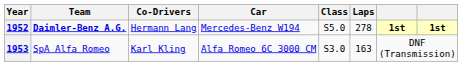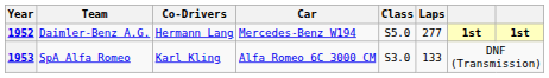 <table class="wikitable" style="text-align:center; font-size:90%">
 <tr>
 <th>Year</th>
 <th>Team</th>
 <th>Co-Drivers</th>
 <th>Car</th>
 <th>Class</th>
 <th>Laps</th>
 <th></th>
 <th></th>
 </tr>
 <tr>
 <th><a href='#'>1952</a></th>
-<td align=left><strong> <a href='#'>Daimler-Benz A.G.</a></strong></td>
+<td align=left> <a href='#'>Daimler-Benz A.G.</a></td>
 <td align=left> <a href='#'>Hermann Lang</a></td>
 <td align=left><a href='#'>Mercedes-Benz W194</a></td>
 <td>S5.0</td>
-<td>278</td>
+<td>277</td>
 <td style="background:#ffffbf;"><strong>1st</strong></td>
 <td style="background:#ffffbf;"><strong>1st</strong></td>
 </tr>
 <tr>
 <th><a href='#'>1953</a></th>
 <td align=left> <a href='#'>SpA Alfa Romeo</a></td>
 <td align=left> <a href='#'>Karl Kling</a></td>
 <td align=left><a href='#'>Alfa Romeo 6C 3000 CM</a></td>
 <td>S3.0</td>
-<td>163</td>
+<td>133</td>
 <td colspan=2>DNF<br>(Transmission)</td>
 </tr>
 </table>
